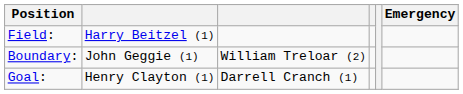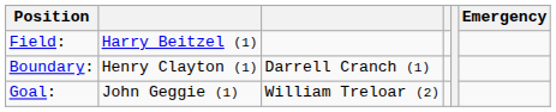 <table class="wikitable" style="font-size: 95%;">
 <tr>
 <th>Position</th>
 <th></th>
 <th></th>
 <th></th>
 <th rowspan="4"></th>
 <th>Emergency</th>
 </tr>
 <tr>
 <td><a href='#'>Field</a>:</td>
 <td><a href='#'>Harry Beitzel</a> <small>(1)</small></td>
 <td></td>
 <td></td>
 <td></td>
 </tr>
 <tr>
 <td><a href='#'>Boundary</a>:</td>
+<td>Henry Clayton <small>(1)</small></td>
+<td>Darrell Cranch <small>(1)</small></td>
+<td></td>
+<td></td>
+</tr>
+<tr>
+<td><a href='#'>Goal</a>:</td>
 <td>John Geggie <small>(1)</small></td>
 <td>William Treloar <small>(2)</small></td>
 <td></td>
 <td></td>
 </tr>
-<tr>
-<td><a href='#'>Goal</a>:</td>
-<td>Henry Clayton <small>(1)</small></td>
-<td>Darrell Cranch <small>(1)</small></td>
-<td></td>
-<td></td>
-</tr>
 </table>
